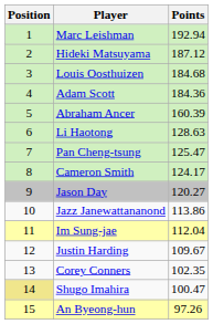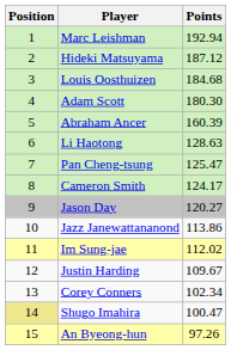 <table class=wikitable style="text-align:center">
 <tr>
 <th>Position</th>
 <th>Player</th>
 <th>Points</th>
 </tr>
 <tr style="background:#d0f0c0;">
 <td>1</td>
 <td align=left><a href='#'>Marc Leishman</a></td>
 <td>192.94</td>
 </tr>
 <tr style="background:#d0f0c0;">
 <td>2</td>
 <td align=left><a href='#'>Hideki Matsuyama</a></td>
 <td>187.12</td>
 </tr>
 <tr style="background:#d0f0c0;">
 <td>3</td>
 <td align=left><a href='#'>Louis Oosthuizen</a></td>
 <td>184.68</td>
 </tr>
 <tr style="background:#d0f0c0;">
 <td>4</td>
 <td align=left><a href='#'>Adam Scott</a></td>
-<td>184.36</td>
+<td>180.30</td>
 </tr>
 <tr style="background:#d0f0c0;">
 <td>5</td>
 <td align=left><a href='#'>Abraham Ancer</a></td>
 <td>160.39</td>
 </tr>
 <tr style="background:#d0f0c0;">
 <td>6</td>
 <td align=left><a href='#'>Li Haotong</a></td>
 <td>128.63</td>
 </tr>
 <tr style="background:#d0f0c0;">
 <td>7</td>
 <td align=left><a href='#'>Pan Cheng-tsung</a></td>
 <td>125.47</td>
 </tr>
 <tr style="background:#d0f0c0;">
 <td>8</td>
 <td align=left><a href='#'>Cameron Smith</a></td>
 <td>124.17</td>
 </tr>
 <tr style="background:#c1c1c1;">
 <td>9</td>
 <td align=left><a href='#'>Jason Day</a></td>
 <td>120.27</td>
 </tr>
 <tr>
 <td>10</td>
 <td align=left><a href='#'>Jazz Janewattananond</a></td>
 <td>113.86</td>
 </tr>
 <tr style="background:#ffa;">
 <td>11</td>
 <td align=left><a href='#'>Im Sung-jae</a></td>
-<td>112.04</td>
+<td>112.02</td>
 </tr>
 <tr>
 <td>12</td>
 <td align=left><a href='#'>Justin Harding</a></td>
 <td>109.67</td>
 </tr>
 <tr>
 <td>13</td>
 <td align=left><a href='#'>Corey Conners</a></td>
-<td>102.35</td>
+<td>102.34</td>
 </tr>
 <tr>
 <td style="background: khaki;">14</td>
 <td align=left><a href='#'>Shugo Imahira</a></td>
 <td>100.47</td>
 </tr>
 <tr style="background:#ffa;">
 <td>15</td>
 <td align=left><a href='#'>An Byeong-hun</a></td>
 <td>97.26</td>
 </tr>
 </table>
